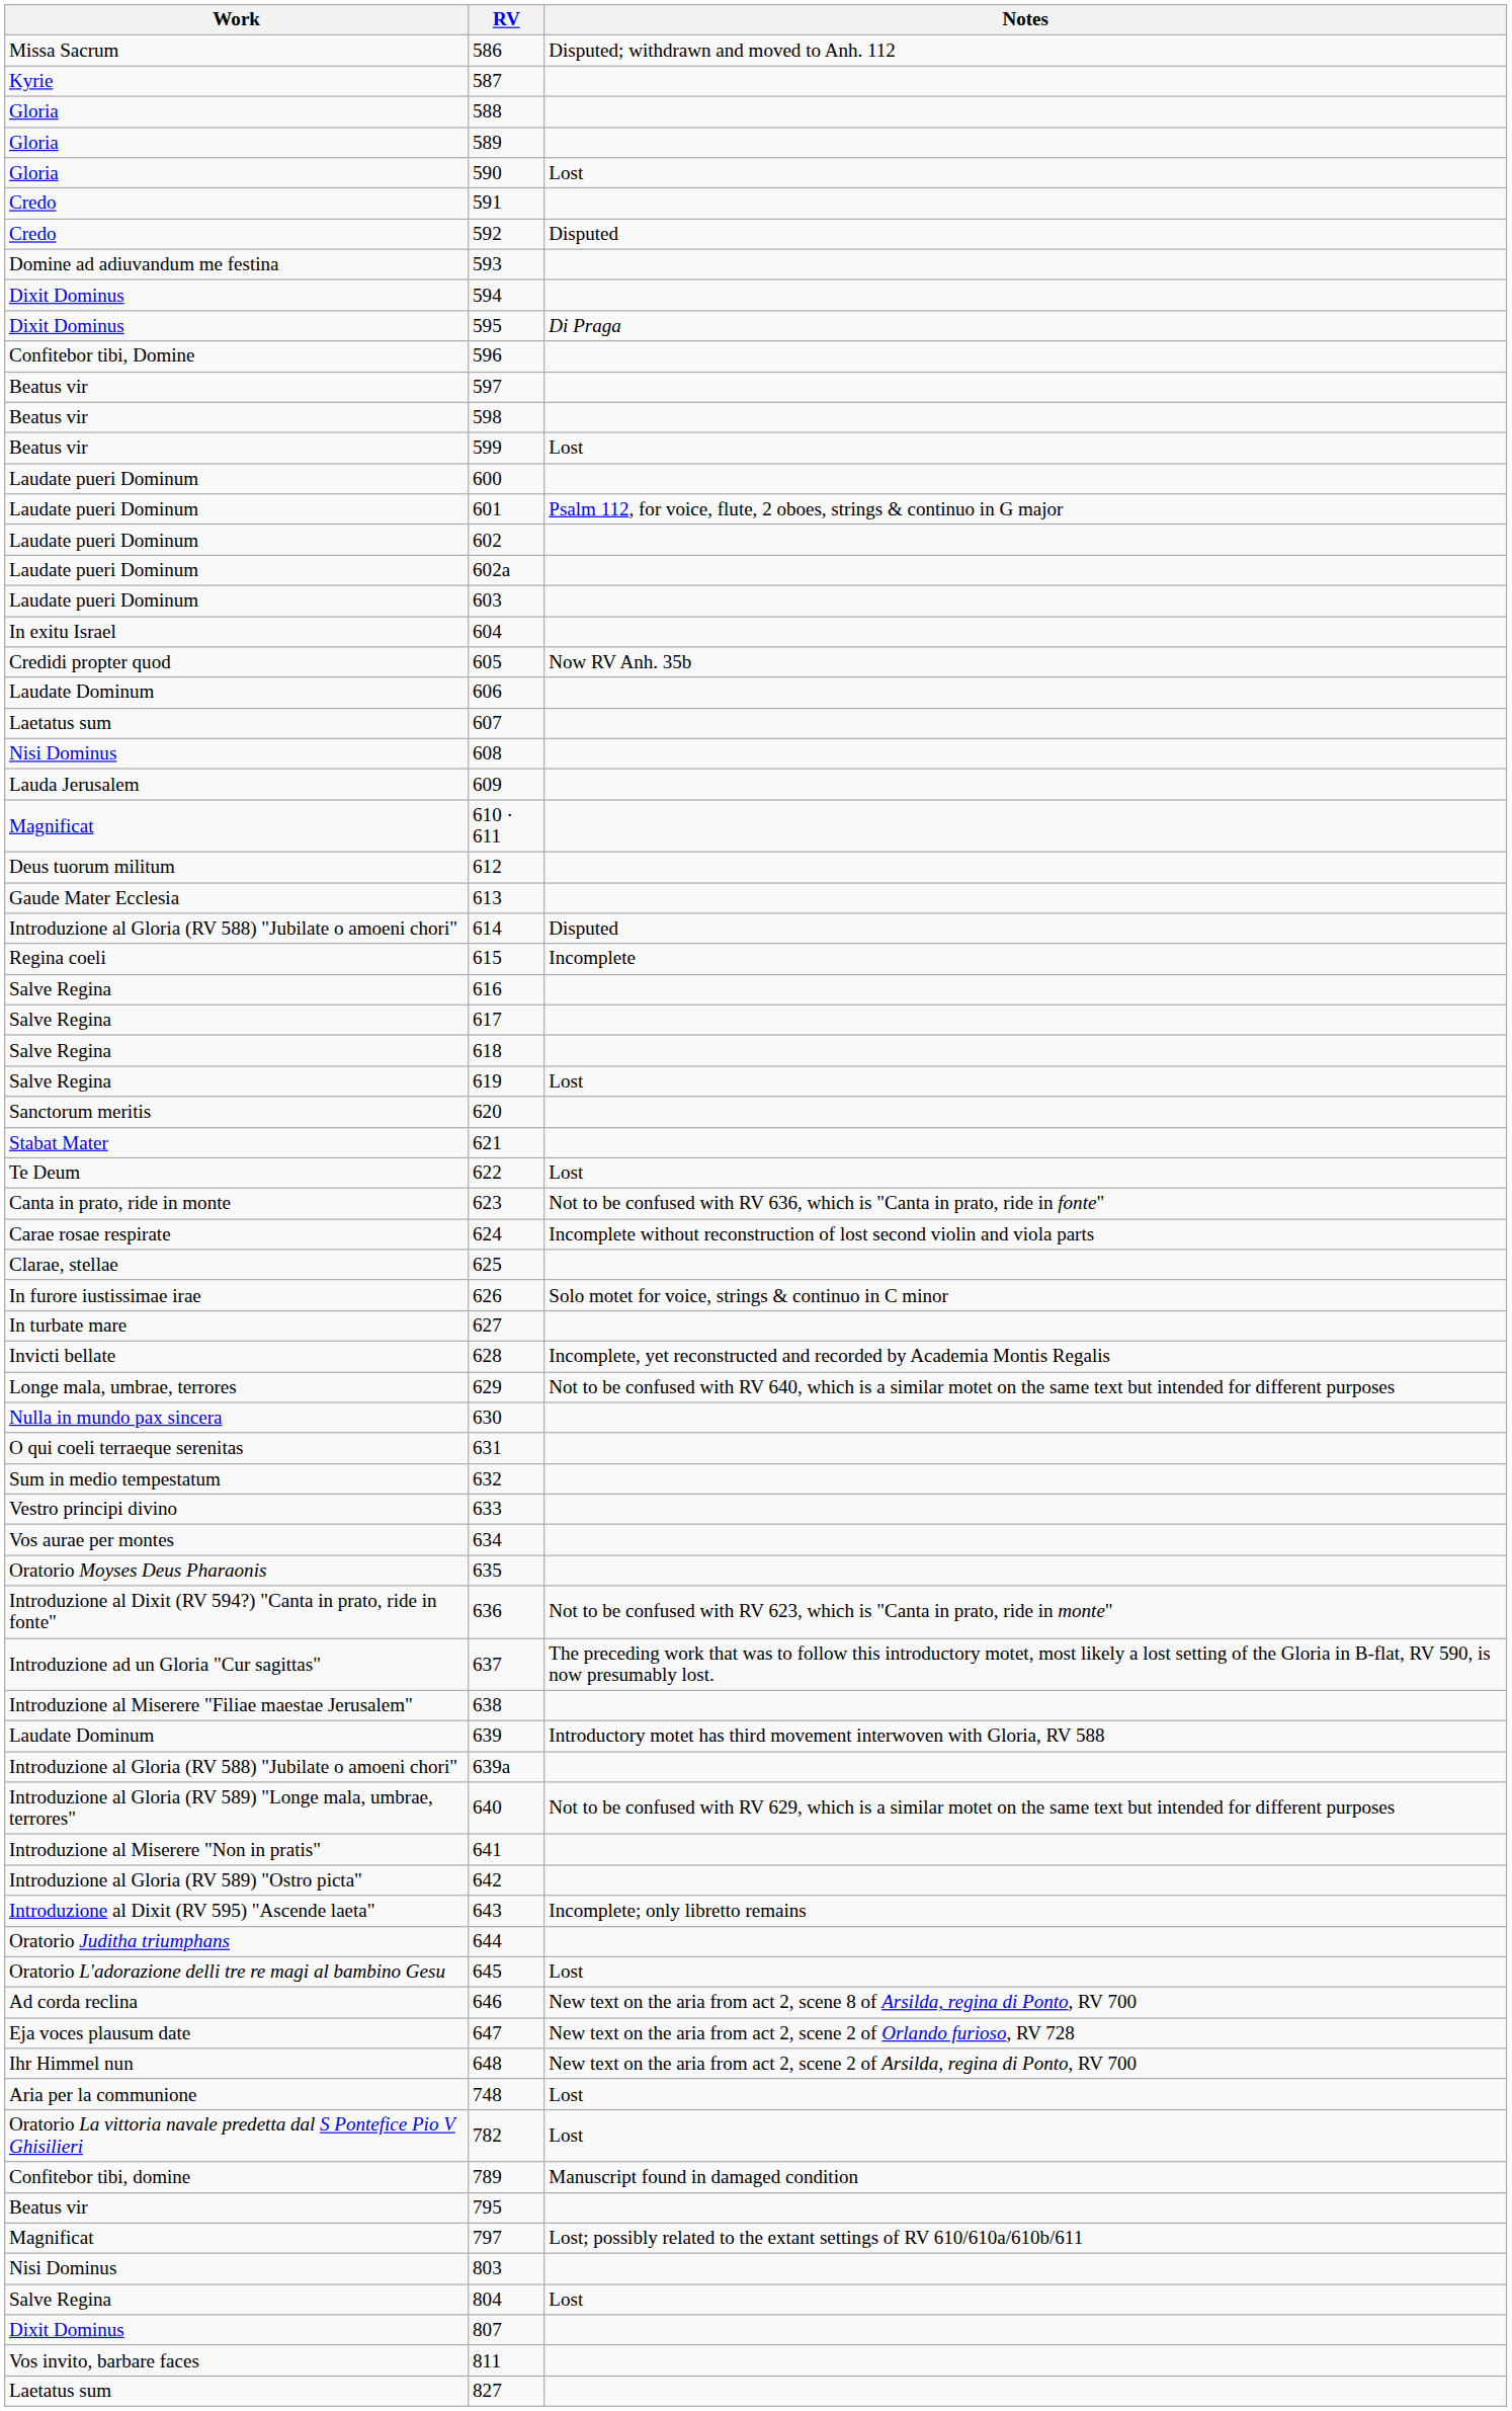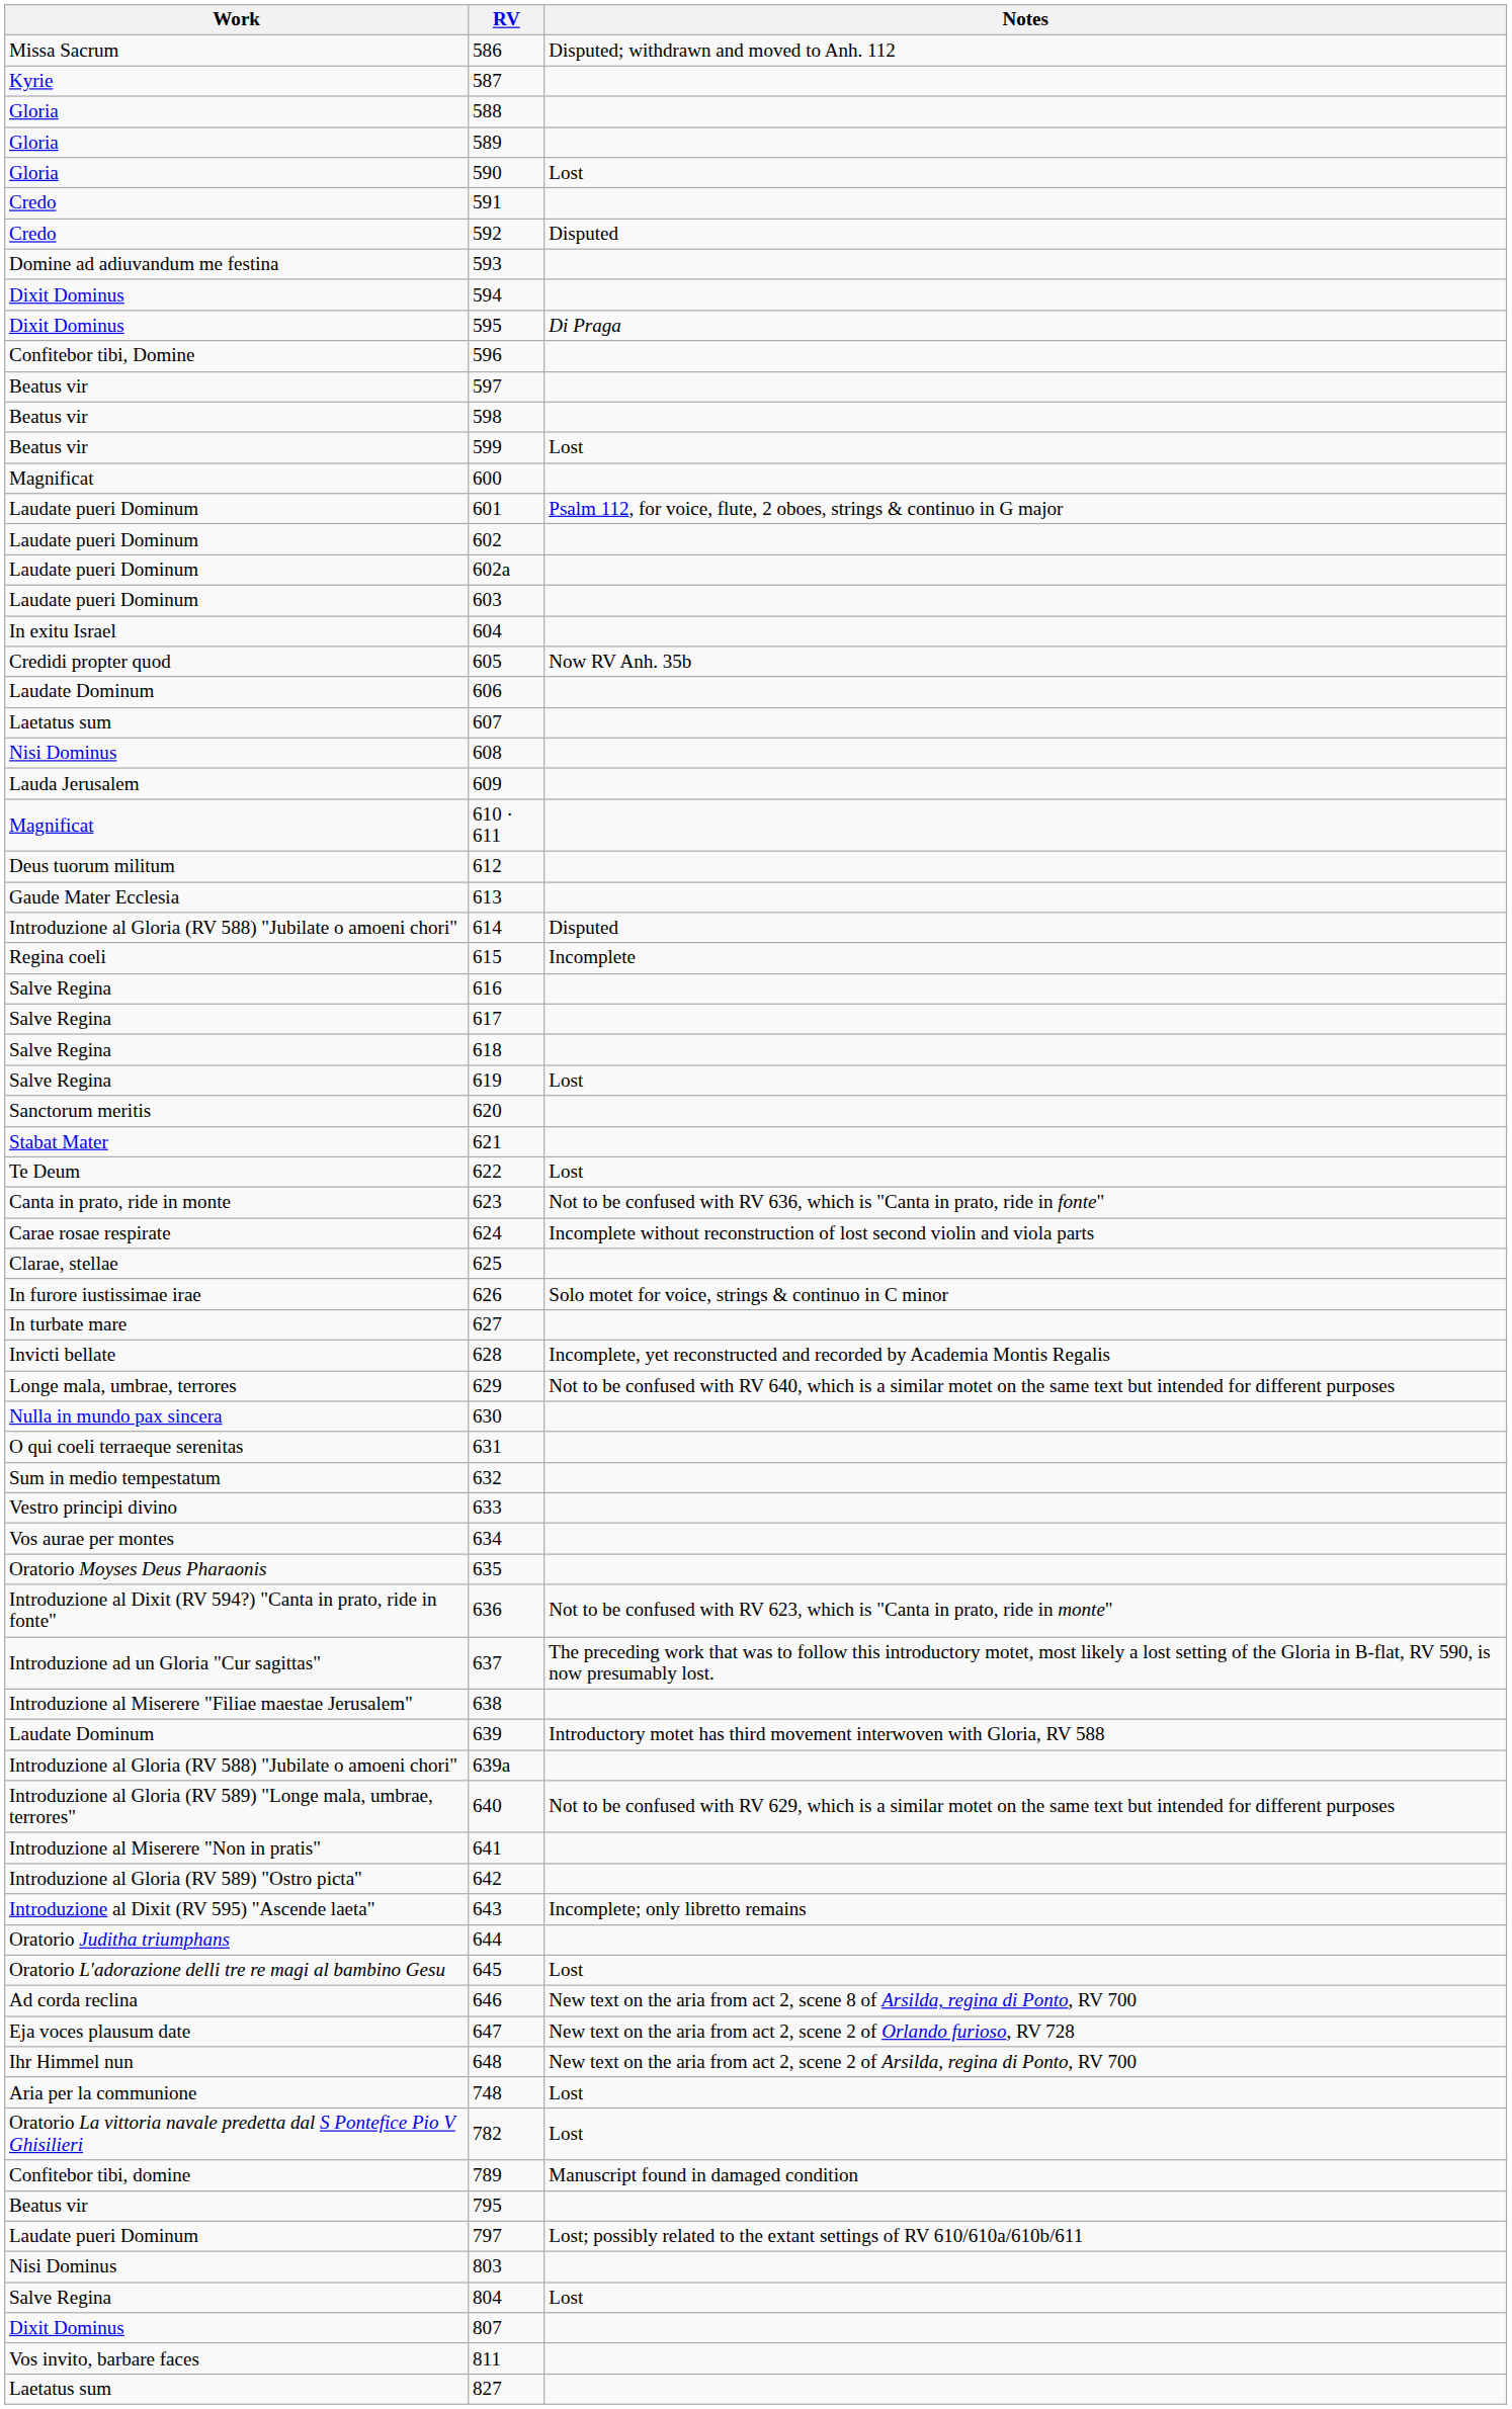 <table class="wikitable sortable">
 <tr>
 <th>Work</th>
 <th><a href='#'>RV</a></th>
 <th class="unsortable">Notes</th>
 </tr>
 <tr>
 <td>Missa Sacrum</td>
 <td>586</td>
 <td>Disputed; withdrawn and moved to Anh. 112</td>
 </tr>
 <tr>
 <td><a href='#'>Kyrie</a></td>
 <td>587</td>
 <td></td>
 </tr>
 <tr>
 <td><a href='#'>Gloria</a></td>
 <td>588</td>
 <td></td>
 </tr>
 <tr>
 <td><a href='#'>Gloria</a></td>
 <td>589</td>
 <td></td>
 </tr>
 <tr>
 <td><a href='#'>Gloria</a></td>
 <td>590</td>
 <td>Lost</td>
 </tr>
 <tr>
 <td><a href='#'>Credo</a></td>
 <td>591</td>
 <td></td>
 </tr>
 <tr>
 <td><a href='#'>Credo</a></td>
 <td>592</td>
 <td>Disputed</td>
 </tr>
 <tr>
 <td>Domine ad adiuvandum me festina</td>
 <td>593</td>
 <td></td>
 </tr>
 <tr>
 <td><a href='#'>Dixit Dominus</a></td>
 <td>594</td>
 <td></td>
 </tr>
 <tr>
 <td><a href='#'>Dixit Dominus</a></td>
 <td>595</td>
 <td><em>Di Praga</em></td>
 </tr>
 <tr>
 <td>Confitebor tibi, Domine</td>
 <td>596</td>
 <td></td>
 </tr>
 <tr>
 <td>Beatus vir</td>
 <td>597</td>
 <td></td>
 </tr>
 <tr>
 <td>Beatus vir</td>
 <td>598</td>
 <td></td>
 </tr>
 <tr>
 <td>Beatus vir</td>
 <td>599</td>
 <td>Lost</td>
 </tr>
 <tr>
-<td>Laudate pueri Dominum</td>
+<td>Magnificat</td>
 <td>600</td>
 <td></td>
 </tr>
 <tr>
 <td>Laudate pueri Dominum</td>
 <td>601</td>
 <td><a href='#'>Psalm 112</a>, for voice, flute, 2 oboes, strings & continuo in G major</td>
 </tr>
 <tr>
 <td>Laudate pueri Dominum</td>
 <td>602</td>
 <td></td>
 </tr>
 <tr>
 <td>Laudate pueri Dominum</td>
 <td>602a</td>
 <td></td>
 </tr>
 <tr>
 <td>Laudate pueri Dominum</td>
 <td>603</td>
 <td></td>
 </tr>
 <tr>
 <td>In exitu Israel</td>
 <td>604</td>
 <td></td>
 </tr>
 <tr>
 <td>Credidi propter quod</td>
 <td>605</td>
 <td>Now RV Anh. 35b</td>
 </tr>
 <tr>
 <td>Laudate Dominum</td>
 <td>606</td>
 <td></td>
 </tr>
 <tr>
 <td>Laetatus sum</td>
 <td>607</td>
 <td></td>
 </tr>
 <tr>
 <td><a href='#'>Nisi Dominus</a></td>
 <td>608</td>
 <td></td>
 </tr>
 <tr>
 <td>Lauda Jerusalem</td>
 <td>609</td>
 <td></td>
 </tr>
 <tr>
 <td><a href='#'>Magnificat</a></td>
 <td>610 · 611</td>
 <td></td>
 </tr>
 <tr>
 <td>Deus tuorum militum</td>
 <td>612</td>
 <td></td>
 </tr>
 <tr>
 <td>Gaude Mater Ecclesia</td>
 <td>613</td>
 <td></td>
 </tr>
 <tr>
 <td>Introduzione al Gloria (RV 588) "Jubilate o amoeni chori"</td>
 <td>614</td>
 <td>Disputed</td>
 </tr>
 <tr>
 <td>Regina coeli</td>
 <td>615</td>
 <td>Incomplete</td>
 </tr>
 <tr>
 <td>Salve Regina</td>
 <td>616</td>
 <td></td>
 </tr>
 <tr>
 <td>Salve Regina</td>
 <td>617</td>
 <td></td>
 </tr>
 <tr>
 <td>Salve Regina</td>
 <td>618</td>
 <td></td>
 </tr>
 <tr>
 <td>Salve Regina</td>
 <td>619</td>
 <td>Lost</td>
 </tr>
 <tr>
 <td>Sanctorum meritis</td>
 <td>620</td>
 <td></td>
 </tr>
 <tr>
 <td><a href='#'>Stabat Mater</a></td>
 <td>621</td>
 <td></td>
 </tr>
 <tr>
 <td>Te Deum</td>
 <td>622</td>
 <td>Lost</td>
 </tr>
 <tr>
 <td>Canta in prato, ride in monte</td>
 <td>623</td>
 <td>Not to be confused with RV 636, which is "Canta in prato, ride in <em>fonte</em>"</td>
 </tr>
 <tr>
 <td>Carae rosae respirate</td>
 <td>624</td>
 <td>Incomplete without reconstruction of lost second violin and viola parts</td>
 </tr>
 <tr>
 <td>Clarae, stellae</td>
 <td>625</td>
 <td></td>
 </tr>
 <tr>
 <td>In furore iustissimae irae</td>
 <td>626</td>
 <td>Solo motet for voice, strings & continuo in C minor</td>
 </tr>
 <tr>
 <td>In turbate mare</td>
 <td>627</td>
 <td></td>
 </tr>
 <tr>
 <td>Invicti bellate</td>
 <td>628</td>
 <td>Incomplete, yet reconstructed and recorded by Academia Montis Regalis</td>
 </tr>
 <tr>
 <td>Longe mala, umbrae, terrores</td>
 <td>629</td>
 <td>Not to be confused with RV 640, which is a similar motet on the same text but intended for different purposes</td>
 </tr>
 <tr>
 <td><a href='#'>Nulla in mundo pax sincera</a></td>
 <td>630</td>
 <td></td>
 </tr>
 <tr>
 <td>O qui coeli terraeque serenitas</td>
 <td>631</td>
 <td></td>
 </tr>
 <tr>
 <td>Sum in medio tempestatum</td>
 <td>632</td>
 <td></td>
 </tr>
 <tr>
 <td>Vestro principi divino</td>
 <td>633</td>
 <td></td>
 </tr>
 <tr>
 <td>Vos aurae per montes</td>
 <td>634</td>
 <td></td>
 </tr>
 <tr>
 <td>Oratorio <em>Moyses Deus Pharaonis</em></td>
 <td>635</td>
 <td></td>
 </tr>
 <tr>
 <td>Introduzione al Dixit (RV 594?) "Canta in prato, ride in fonte"</td>
 <td>636</td>
 <td>Not to be confused with RV 623, which is "Canta in prato, ride in <em>monte</em>"</td>
 </tr>
 <tr>
 <td>Introduzione ad un Gloria "Cur sagittas"</td>
 <td>637</td>
 <td>The preceding work that was to follow this introductory motet, most likely a lost setting of the Gloria in B-flat, RV 590, is now presumably lost.</td>
 </tr>
 <tr>
 <td>Introduzione al Miserere "Filiae maestae Jerusalem"</td>
 <td>638</td>
 <td></td>
 </tr>
 <tr>
 <td>Laudate Dominum</td>
 <td>639</td>
 <td>Introductory motet has third movement interwoven with Gloria, RV 588</td>
 </tr>
 <tr>
 <td>Introduzione al Gloria (RV 588) "Jubilate o amoeni chori"</td>
 <td>639a</td>
 <td></td>
 </tr>
 <tr>
 <td>Introduzione al Gloria (RV 589) "Longe mala, umbrae, terrores"</td>
 <td>640</td>
 <td>Not to be confused with RV 629, which is a similar motet on the same text but intended for different purposes</td>
 </tr>
 <tr>
 <td>Introduzione al Miserere "Non in pratis"</td>
 <td>641</td>
 <td></td>
 </tr>
 <tr>
 <td>Introduzione al Gloria (RV 589) "Ostro picta"</td>
 <td>642</td>
 <td></td>
 </tr>
 <tr>
 <td><a href='#'>Introduzione</a> al Dixit (RV 595) "Ascende laeta"</td>
 <td>643</td>
 <td>Incomplete; only libretto remains</td>
 </tr>
 <tr>
 <td>Oratorio <em><a href='#'>Juditha triumphans</a></em></td>
 <td>644</td>
 <td></td>
 </tr>
 <tr>
 <td>Oratorio <em>L'adorazione delli tre re magi al bambino Gesu</em></td>
 <td>645</td>
 <td>Lost</td>
 </tr>
 <tr>
 <td>Ad corda reclina</td>
 <td>646</td>
 <td>New text on the aria from act 2, scene 8 of <em><a href='#'>Arsilda, regina di Ponto</a></em>, RV 700</td>
 </tr>
 <tr>
 <td>Eja voces plausum date</td>
 <td>647</td>
 <td>New text on the aria from act 2, scene 2 of <em><a href='#'>Orlando furioso</a></em>, RV 728</td>
 </tr>
 <tr>
 <td>Ihr Himmel nun</td>
 <td>648</td>
 <td>New text on the aria from act 2, scene 2 of <em>Arsilda, regina di Ponto</em>, RV 700</td>
 </tr>
 <tr>
 <td>Aria per la communione</td>
 <td>748</td>
 <td>Lost</td>
 </tr>
 <tr>
 <td>Oratorio <em>La vittoria navale predetta dal <a href='#'>S Pontefice Pio V Ghisilieri</a></em></td>
 <td>782</td>
 <td>Lost</td>
 </tr>
 <tr>
 <td>Confitebor tibi, domine</td>
 <td>789</td>
 <td>Manuscript found in damaged condition</td>
 </tr>
 <tr>
 <td>Beatus vir</td>
 <td>795</td>
 <td></td>
 </tr>
 <tr>
-<td>Magnificat</td>
+<td>Laudate pueri Dominum</td>
 <td>797</td>
 <td>Lost; possibly related to the extant settings of RV 610/610a/610b/611</td>
 </tr>
 <tr>
 <td>Nisi Dominus</td>
 <td>803</td>
 <td></td>
 </tr>
 <tr>
 <td>Salve Regina</td>
 <td>804</td>
 <td>Lost</td>
 </tr>
 <tr>
 <td><a href='#'>Dixit Dominus</a></td>
 <td>807</td>
 <td></td>
 </tr>
 <tr>
 <td>Vos invito, barbare faces</td>
 <td>811</td>
 <td></td>
 </tr>
 <tr>
 <td>Laetatus sum</td>
 <td>827</td>
 <td></td>
 </tr>
 </table>
